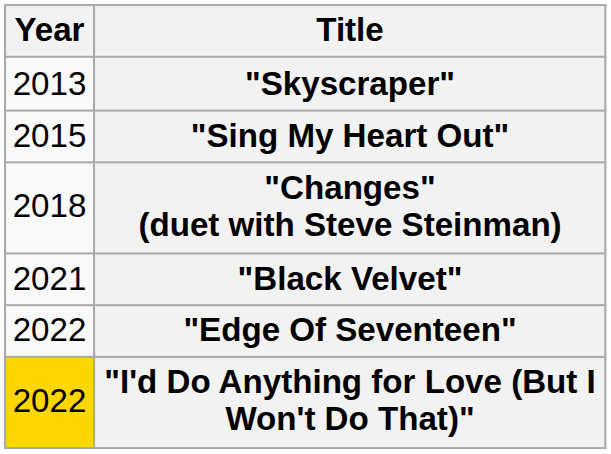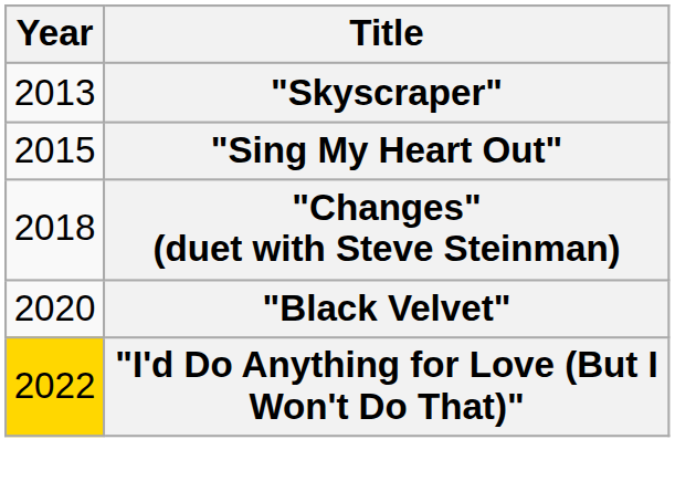 <table class="wikitable plainrowheaders" style="text-align:center;">
 <tr>
 <th scope="col" style="width:1em;">Year</th>
 <th scope="col" style="width:15em;">Title</th>
 </tr>
 <tr>
 <td>2013</td>
 <th scope="row">"Skyscraper"</th>
 </tr>
 <tr>
 <td>2015</td>
 <th scope="row">"Sing My Heart Out"</th>
 </tr>
 <tr>
 <td>2018</td>
 <th scope="row">"Changes"<br><span>(duet with Steve Steinman)</span></th>
 </tr>
 <tr>
-<td>2021</td>
+<td>2020</td>
 <th scope="row">"Black Velvet" </th>
-</tr>
-<tr>
-<td>2022</td>
-<th scope="row">"Edge Of Seventeen" </th>
 </tr>
 <tr>
 <td style="background: gold;">2022</td>
 <th scope="row">"I'd Do Anything for Love (But I Won't Do That)" </th>
 </tr>
 </table>
